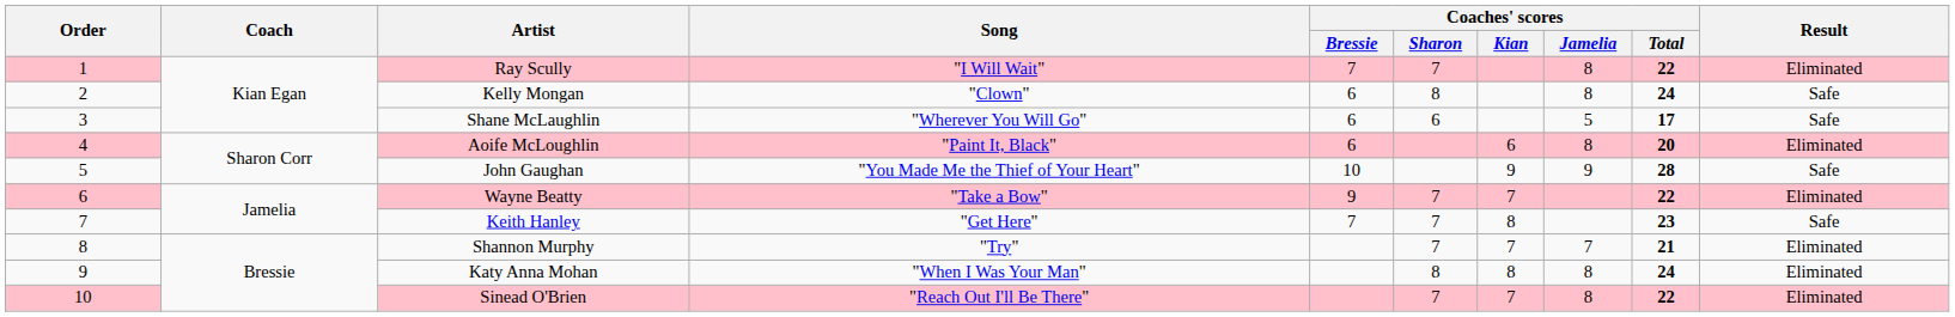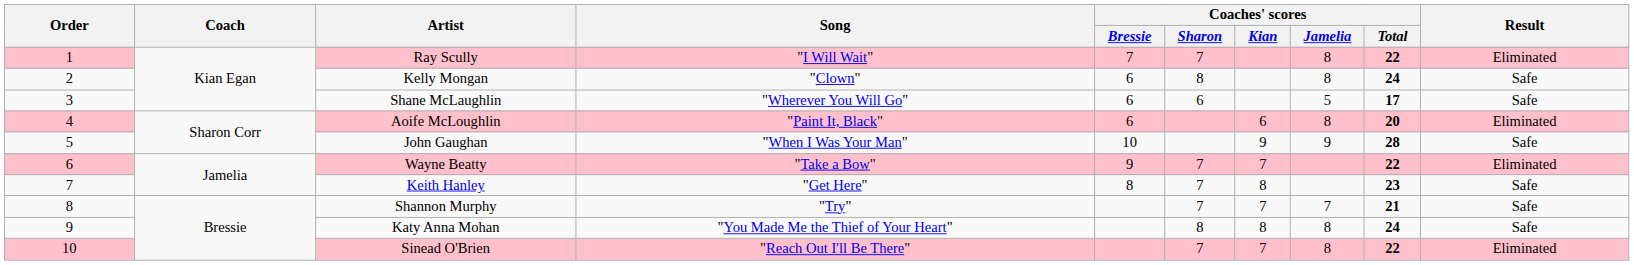 <table class="wikitable" style="text-align:center; line-height:16px; width:90%;">
 <tr>
 <th scope="col" rowspan="2" width="05%">Order</th>
 <th scope="col" rowspan="2" width="7%">Coach</th>
 <th scope="col" rowspan="2" width="10%">Artist</th>
 <th scope="col" rowspan="2" width="20%">Song</th>
 <th scope="col" colspan="5" width="10%">Coaches' scores</th>
 <th scope="col" rowspan="2" width="8%">Result</th>
 </tr>
 <tr>
 <th scope="col" style="width:4em;"><em><a href='#'>Bressie</a></em></th>
 <th scope="col" style="width:4em;"><em><a href='#'>Sharon</a></em></th>
 <th scope="col" style="width:4em;"><em><a href='#'>Kian</a></em></th>
 <th scope="col" style="width:4em;"><em><a href='#'>Jamelia</a></em></th>
 <th scope="col" style="width:4em;"><em>Total</em></th>
 </tr>
 <tr>
 <td style="background:pink;">1</td>
 <td rowspan="3">Kian Egan</td>
 <td style="background:pink;">Ray Scully</td>
 <td style="background:pink;">"<a href='#'>I Will Wait</a>"</td>
 <td style="background:pink;">7</td>
 <td style="background:pink;">7</td>
 <td style="background:pink;"></td>
 <td style="background:pink;">8</td>
 <td style="background:pink;"><strong>22</strong></td>
 <td style="background:pink;">Eliminated</td>
 </tr>
 <tr>
 <td>2</td>
 <td>Kelly Mongan</td>
 <td>"<a href='#'>Clown</a>"</td>
 <td>6</td>
 <td>8</td>
 <td></td>
 <td>8</td>
 <td><strong>24</strong></td>
 <td>Safe</td>
 </tr>
 <tr>
 <td>3</td>
 <td>Shane McLaughlin</td>
 <td>"<a href='#'>Wherever You Will Go</a>"</td>
 <td>6</td>
 <td>6</td>
 <td></td>
 <td>5</td>
 <td><strong>17</strong></td>
 <td>Safe</td>
 </tr>
 <tr>
 <td style="background:pink;">4</td>
 <td rowspan="2">Sharon Corr</td>
 <td style="background:pink;">Aoife McLoughlin</td>
 <td style="background:pink;">"<a href='#'>Paint It, Black</a>"</td>
 <td style="background:pink;">6</td>
 <td style="background:pink;"></td>
 <td style="background:pink;">6</td>
 <td style="background:pink;">8</td>
 <td style="background:pink;"><strong>20</strong></td>
 <td style="background:pink;">Eliminated</td>
 </tr>
 <tr>
 <td>5</td>
 <td>John Gaughan</td>
-<td>"<a href='#'>You Made Me the Thief of Your Heart</a>"</td>
+<td>"<a href='#'>When I Was Your Man</a>"</td>
 <td>10</td>
 <td></td>
 <td>9</td>
 <td>9</td>
 <td><strong>28</strong></td>
 <td>Safe</td>
 </tr>
 <tr>
 <td style="background:pink;">6</td>
 <td rowspan="2">Jamelia</td>
 <td style="background:pink;">Wayne Beatty</td>
 <td style="background:pink;">"<a href='#'>Take a Bow</a>"</td>
 <td style="background:pink;">9</td>
 <td style="background:pink;">7</td>
 <td style="background:pink;">7</td>
 <td style="background:pink;"></td>
 <td style="background:pink;"><strong>22</strong></td>
 <td style="background:pink;">Eliminated</td>
 </tr>
 <tr>
 <td>7</td>
 <td><a href='#'>Keith Hanley</a></td>
 <td>"<a href='#'>Get Here</a>"</td>
-<td>7</td>
+<td>8</td>
 <td>7</td>
 <td>8</td>
 <td></td>
 <td><strong>23</strong></td>
 <td>Safe</td>
 </tr>
 <tr>
 <td>8</td>
 <td rowspan="3">Bressie</td>
 <td>Shannon Murphy</td>
 <td>"<a href='#'>Try</a>"</td>
 <td></td>
 <td>7</td>
 <td>7</td>
 <td>7</td>
 <td><strong>21</strong></td>
-<td>Eliminated</td>
+<td>Safe</td>
 </tr>
 <tr>
 <td>9</td>
 <td>Katy Anna Mohan</td>
-<td>"<a href='#'>When I Was Your Man</a>"</td>
+<td>"<a href='#'>You Made Me the Thief of Your Heart</a>"</td>
 <td></td>
 <td>8</td>
 <td>8</td>
 <td>8</td>
 <td><strong>24</strong></td>
-<td>Eliminated</td>
+<td>Safe</td>
 </tr>
 <tr style="background:pink;">
 <td>10</td>
 <td>Sinead O'Brien</td>
 <td>"<a href='#'>Reach Out I'll Be There</a>"</td>
 <td></td>
 <td>7</td>
 <td>7</td>
 <td>8</td>
 <td><strong>22</strong></td>
 <td>Eliminated</td>
 </tr>
 </table>
